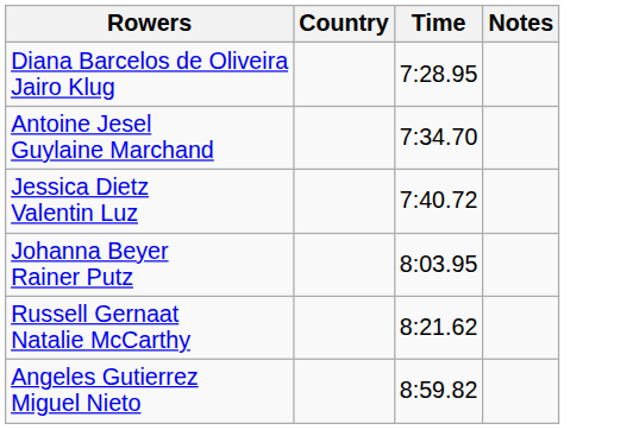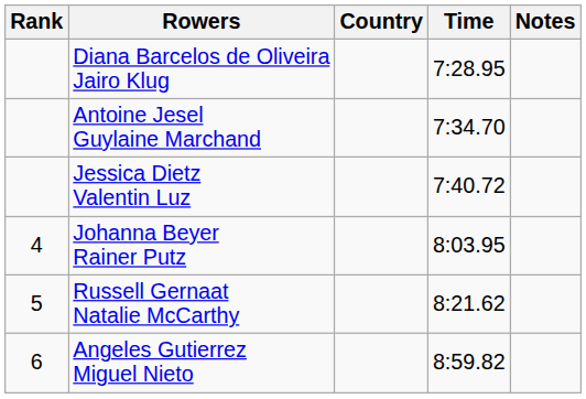 <table class="wikitable" style="text-align:center">
 <tr>
+<th>Rank</th>
 <th>Rowers</th>
 <th>Country</th>
 <th>Time</th>
 <th>Notes</th>
 </tr>
 <tr>
+<td></td>
 <td align="left"><a href='#'>Diana Barcelos de Oliveira</a><br><a href='#'>Jairo Klug</a></td>
 <td align="left"></td>
 <td>7:28.95</td>
 <td><strong></strong></td>
 </tr>
 <tr>
+<td></td>
 <td align="left"><a href='#'>Antoine Jesel</a><br><a href='#'>Guylaine Marchand</a></td>
 <td align="left"></td>
 <td>7:34.70</td>
 <td></td>
 </tr>
 <tr>
+<td></td>
 <td align="left"><a href='#'>Jessica Dietz</a><br><a href='#'>Valentin Luz</a></td>
 <td align="left"></td>
 <td>7:40.72</td>
 <td></td>
 </tr>
 <tr>
+<td>4</td>
 <td align="left"><a href='#'>Johanna Beyer</a><br><a href='#'>Rainer Putz</a></td>
 <td align="left"></td>
 <td>8:03.95</td>
 <td></td>
 </tr>
 <tr>
+<td>5</td>
 <td align="left"><a href='#'>Russell Gernaat</a><br><a href='#'>Natalie McCarthy</a></td>
 <td align="left"></td>
 <td>8:21.62</td>
 <td></td>
 </tr>
 <tr>
+<td>6</td>
 <td align="left"><a href='#'>Angeles Gutierrez</a><br><a href='#'>Miguel Nieto</a></td>
 <td align="left"></td>
 <td>8:59.82</td>
 <td></td>
 </tr>
 </table>
